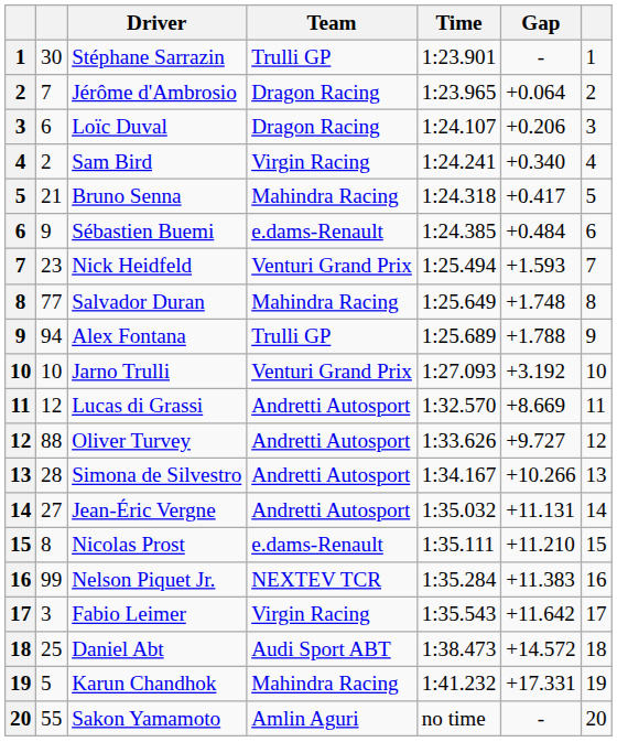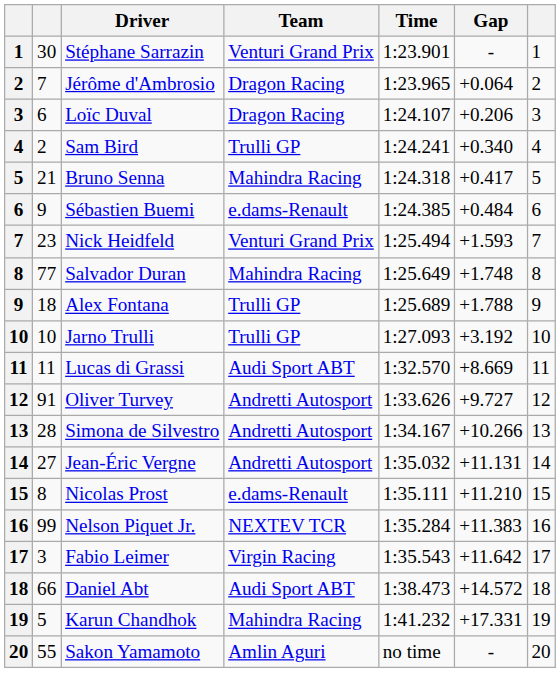 <table class=wikitable style="font-size:95%">
 <tr>
 <th></th>
 <th></th>
 <th>Driver</th>
 <th>Team</th>
 <th>Time</th>
 <th>Gap</th>
 <th></th>
 </tr>
 <tr>
 <th>1</th>
 <td>30</td>
 <td> <a href='#'>Stéphane Sarrazin</a></td>
-<td><a href='#'>Trulli GP</a></td>
+<td><a href='#'>Venturi Grand Prix</a></td>
 <td>1:23.901</td>
 <td align=center>-</td>
 <td>1</td>
 </tr>
 <tr>
 <th>2</th>
 <td>7</td>
 <td> <a href='#'>Jérôme d'Ambrosio</a></td>
 <td><a href='#'>Dragon Racing</a></td>
 <td>1:23.965</td>
 <td>+0.064</td>
 <td>2</td>
 </tr>
 <tr>
 <th>3</th>
 <td>6</td>
 <td> <a href='#'>Loïc Duval</a></td>
 <td><a href='#'>Dragon Racing</a></td>
 <td>1:24.107</td>
 <td>+0.206</td>
 <td>3</td>
 </tr>
 <tr>
 <th>4</th>
 <td>2</td>
 <td> <a href='#'>Sam Bird</a></td>
-<td><a href='#'>Virgin Racing</a></td>
+<td><a href='#'>Trulli GP</a></td>
 <td>1:24.241</td>
 <td>+0.340</td>
 <td>4</td>
 </tr>
 <tr>
 <th>5</th>
 <td>21</td>
 <td> <a href='#'>Bruno Senna</a></td>
 <td><a href='#'>Mahindra Racing</a></td>
 <td>1:24.318</td>
 <td>+0.417</td>
 <td>5</td>
 </tr>
 <tr>
 <th>6</th>
 <td>9</td>
 <td> <a href='#'>Sébastien Buemi</a></td>
 <td><a href='#'>e.dams-Renault</a></td>
 <td>1:24.385</td>
 <td>+0.484</td>
 <td>6</td>
 </tr>
 <tr>
 <th>7</th>
 <td>23</td>
 <td> <a href='#'>Nick Heidfeld</a></td>
 <td><a href='#'>Venturi Grand Prix</a></td>
 <td>1:25.494</td>
 <td>+1.593</td>
 <td>7</td>
 </tr>
 <tr>
 <th>8</th>
 <td>77</td>
 <td> <a href='#'>Salvador Duran</a></td>
 <td><a href='#'>Mahindra Racing</a></td>
 <td>1:25.649</td>
 <td>+1.748</td>
 <td>8</td>
 </tr>
 <tr>
 <th>9</th>
-<td>94</td>
+<td>18</td>
 <td> <a href='#'>Alex Fontana</a></td>
 <td><a href='#'>Trulli GP</a></td>
 <td>1:25.689</td>
 <td>+1.788</td>
 <td>9</td>
 </tr>
 <tr>
 <th>10</th>
 <td>10</td>
 <td> <a href='#'>Jarno Trulli</a></td>
-<td><a href='#'>Venturi Grand Prix</a></td>
+<td><a href='#'>Trulli GP</a></td>
 <td>1:27.093</td>
 <td>+3.192</td>
 <td>10</td>
 </tr>
 <tr>
 <th>11</th>
-<td>12</td>
+<td>11</td>
 <td> <a href='#'>Lucas di Grassi</a></td>
-<td><a href='#'>Andretti Autosport</a></td>
+<td><a href='#'>Audi Sport ABT</a></td>
 <td>1:32.570</td>
 <td>+8.669</td>
 <td>11</td>
 </tr>
 <tr>
 <th>12</th>
-<td>88</td>
+<td>91</td>
 <td> <a href='#'>Oliver Turvey</a></td>
 <td><a href='#'>Andretti Autosport</a></td>
 <td>1:33.626</td>
 <td>+9.727</td>
 <td>12</td>
 </tr>
 <tr>
 <th>13</th>
 <td>28</td>
 <td> <a href='#'>Simona de Silvestro</a></td>
 <td><a href='#'>Andretti Autosport</a></td>
 <td>1:34.167</td>
 <td>+10.266</td>
 <td>13</td>
 </tr>
 <tr>
 <th>14</th>
 <td>27</td>
 <td> <a href='#'>Jean-Éric Vergne</a></td>
 <td><a href='#'>Andretti Autosport</a></td>
 <td>1:35.032</td>
 <td>+11.131</td>
 <td>14</td>
 </tr>
 <tr>
 <th>15</th>
 <td>8</td>
 <td> <a href='#'>Nicolas Prost</a></td>
 <td><a href='#'>e.dams-Renault</a></td>
 <td>1:35.111</td>
 <td>+11.210</td>
 <td>15</td>
 </tr>
 <tr>
 <th>16</th>
 <td>99</td>
 <td> <a href='#'>Nelson Piquet Jr.</a></td>
 <td><a href='#'>NEXTEV TCR</a></td>
 <td>1:35.284</td>
 <td>+11.383</td>
 <td>16</td>
 </tr>
 <tr>
 <th>17</th>
 <td>3</td>
 <td> <a href='#'>Fabio Leimer</a></td>
 <td><a href='#'>Virgin Racing</a></td>
 <td>1:35.543</td>
 <td>+11.642</td>
 <td>17</td>
 </tr>
 <tr>
 <th>18</th>
-<td>25</td>
+<td>66</td>
 <td> <a href='#'>Daniel Abt</a></td>
 <td><a href='#'>Audi Sport ABT</a></td>
 <td>1:38.473</td>
 <td>+14.572</td>
 <td>18</td>
 </tr>
 <tr>
 <th>19</th>
 <td>5</td>
 <td> <a href='#'>Karun Chandhok</a></td>
 <td><a href='#'>Mahindra Racing</a></td>
 <td>1:41.232</td>
 <td>+17.331</td>
 <td>19</td>
 </tr>
 <tr>
 <th>20</th>
 <td>55</td>
 <td> <a href='#'>Sakon Yamamoto</a></td>
 <td><a href='#'>Amlin Aguri</a></td>
 <td>no time</td>
 <td align=center>-</td>
 <td>20</td>
 </tr>
 </table>
